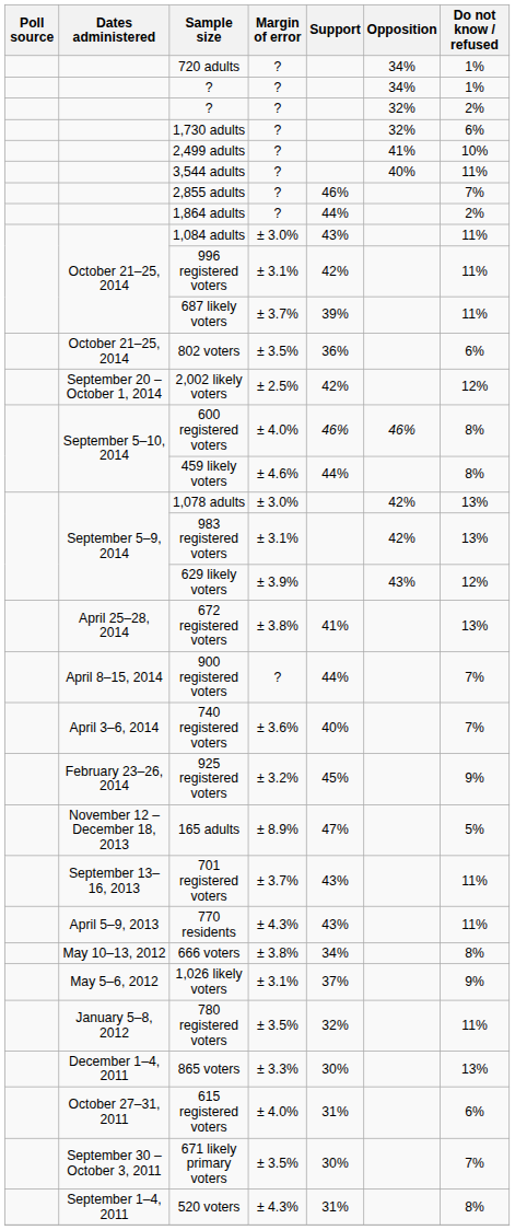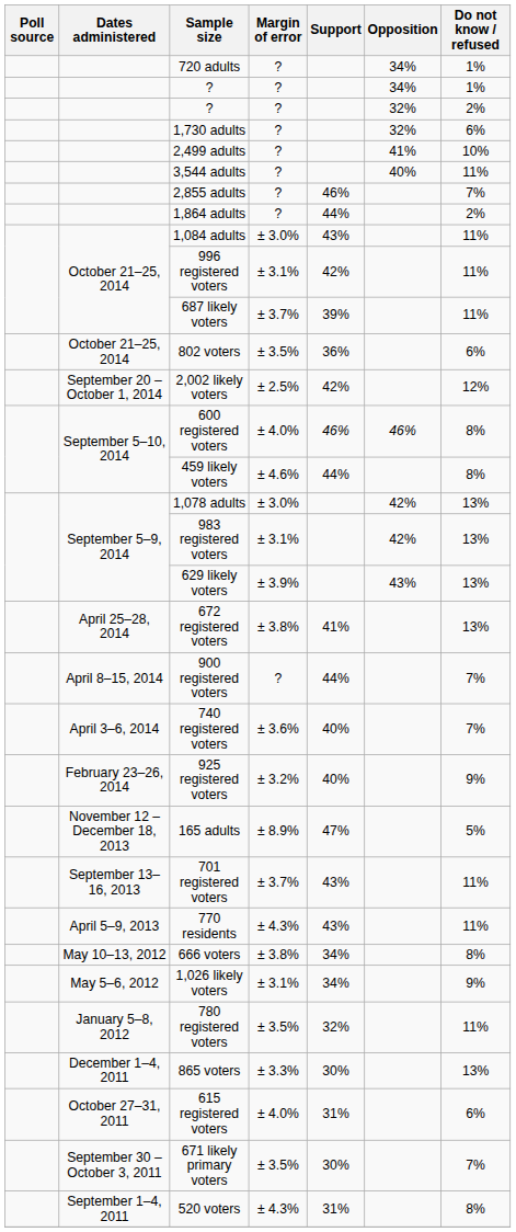 <table class="wikitable" style="text-align: center">
 <tr>
 <th>Poll source</th>
 <th>Dates administered</th>
 <th>Sample size</th>
 <th>Margin of error</th>
 <th>Support</th>
 <th>Opposition</th>
 <th>Do not know / refused</th>
 </tr>
 <tr>
 <td></td>
 <td></td>
 <td>720 adults</td>
 <td>?</td>
 <td></td>
 <td>34%</td>
 <td>1%</td>
 </tr>
 <tr>
 <td></td>
 <td></td>
 <td>?</td>
 <td>?</td>
 <td></td>
 <td>34%</td>
 <td>1%</td>
 </tr>
 <tr>
 <td></td>
 <td></td>
 <td>?</td>
 <td>?</td>
 <td></td>
 <td>32%</td>
 <td>2%</td>
 </tr>
 <tr>
 <td></td>
 <td></td>
 <td>1,730 adults</td>
 <td>?</td>
 <td></td>
 <td>32%</td>
 <td>6%</td>
 </tr>
 <tr>
 <td></td>
 <td></td>
 <td>2,499 adults</td>
 <td>?</td>
 <td></td>
 <td>41%</td>
 <td>10%</td>
 </tr>
 <tr>
 <td></td>
 <td></td>
 <td>3,544 adults</td>
 <td>?</td>
 <td></td>
 <td>40%</td>
 <td>11%</td>
 </tr>
 <tr>
 <td></td>
 <td></td>
 <td>2,855 adults</td>
 <td>?</td>
 <td>46%</td>
 <td></td>
 <td>7%</td>
 </tr>
 <tr>
 <td></td>
 <td></td>
 <td>1,864 adults</td>
 <td>?</td>
 <td>44%</td>
 <td></td>
 <td>2%</td>
 </tr>
 <tr>
 <td rowspan=3 colspan=1></td>
 <td rowspan=3 colspan=1 align=center>October 21–25, 2014</td>
 <td>1,084 adults</td>
 <td>± 3.0%</td>
 <td>43%</td>
 <td></td>
 <td>11%</td>
 </tr>
 <tr>
 <td>996 registered voters</td>
 <td>± 3.1%</td>
 <td>42%</td>
 <td></td>
 <td>11%</td>
 </tr>
 <tr>
 <td>687 likely voters</td>
 <td>± 3.7%</td>
 <td>39%</td>
 <td></td>
 <td>11%</td>
 </tr>
 <tr>
 <td></td>
 <td>October 21–25, 2014</td>
 <td>802 voters</td>
 <td>± 3.5%</td>
 <td>36%</td>
 <td></td>
 <td>6%</td>
 </tr>
 <tr>
 <td></td>
 <td>September 20 – October 1, 2014</td>
 <td>2,002 likely voters</td>
 <td>± 2.5%</td>
 <td>42%</td>
 <td></td>
 <td>12%</td>
 </tr>
 <tr>
 <td rowspan=2 colspan=1></td>
 <td rowspan=2 colspan=1 align=center>September 5–10, 2014</td>
 <td>600 registered voters</td>
 <td>± 4.0%</td>
 <td><em>46%</em></td>
 <td><em>46%</em></td>
 <td>8%</td>
 </tr>
 <tr>
 <td>459 likely voters</td>
 <td>± 4.6%</td>
 <td>44%</td>
 <td></td>
 <td>8%</td>
 </tr>
 <tr>
 <td rowspan=3 colspan=1></td>
 <td rowspan=3 colspan=1 align=center>September 5–9, 2014</td>
 <td>1,078 adults</td>
 <td>± 3.0%</td>
 <td></td>
 <td>42%</td>
 <td>13%</td>
 </tr>
 <tr>
 <td>983 registered voters</td>
 <td>± 3.1%</td>
 <td></td>
 <td>42%</td>
 <td>13%</td>
 </tr>
 <tr>
 <td>629 likely voters</td>
 <td>± 3.9%</td>
 <td></td>
 <td>43%</td>
-<td>12%</td>
+<td>13%</td>
 </tr>
 <tr>
 <td></td>
 <td>April 25–28, 2014</td>
 <td>672 registered voters</td>
 <td>± 3.8%</td>
 <td>41%</td>
 <td></td>
 <td>13%</td>
 </tr>
 <tr>
 <td></td>
 <td>April 8–15, 2014</td>
 <td>900 registered voters</td>
 <td>?</td>
 <td>44%</td>
 <td></td>
 <td>7%</td>
 </tr>
 <tr>
 <td></td>
 <td>April 3–6, 2014</td>
 <td>740 registered voters</td>
 <td>± 3.6%</td>
 <td>40%</td>
 <td></td>
 <td>7%</td>
 </tr>
 <tr>
 <td></td>
 <td>February 23–26, 2014</td>
 <td>925 registered voters</td>
 <td>± 3.2%</td>
-<td>45%</td>
+<td>40%</td>
 <td></td>
 <td>9%</td>
 </tr>
 <tr>
 <td></td>
 <td>November 12 – December 18, 2013</td>
 <td>165 adults</td>
 <td>± 8.9%</td>
 <td>47%</td>
 <td></td>
 <td>5%</td>
 </tr>
 <tr>
 <td></td>
 <td>September 13–16, 2013</td>
 <td>701 registered voters</td>
 <td>± 3.7%</td>
 <td>43%</td>
 <td></td>
 <td>11%</td>
 </tr>
 <tr>
 <td></td>
 <td>April 5–9, 2013</td>
 <td>770 residents</td>
 <td>± 4.3%</td>
 <td>43%</td>
 <td></td>
 <td>11%</td>
 </tr>
 <tr>
 <td></td>
 <td>May 10–13, 2012</td>
 <td>666 voters</td>
 <td>± 3.8%</td>
 <td>34%</td>
 <td></td>
 <td>8%</td>
 </tr>
 <tr>
 <td></td>
 <td>May 5–6, 2012</td>
 <td>1,026 likely voters</td>
 <td>± 3.1%</td>
-<td>37%</td>
+<td>34%</td>
 <td></td>
 <td>9%</td>
 </tr>
 <tr>
 <td></td>
 <td>January 5–8, 2012</td>
 <td>780 registered voters</td>
 <td>± 3.5%</td>
 <td>32%</td>
 <td></td>
 <td>11%</td>
 </tr>
 <tr>
 <td></td>
 <td>December 1–4, 2011</td>
 <td>865 voters</td>
 <td>± 3.3%</td>
 <td>30%</td>
 <td></td>
 <td>13%</td>
 </tr>
 <tr>
 <td></td>
 <td>October 27–31, 2011</td>
 <td>615 registered voters</td>
 <td>± 4.0%</td>
 <td>31%</td>
 <td></td>
 <td>6%</td>
 </tr>
 <tr>
 <td></td>
 <td>September 30 – October 3, 2011</td>
 <td>671 likely primary voters</td>
 <td>± 3.5%</td>
 <td>30%</td>
 <td></td>
 <td>7%</td>
 </tr>
 <tr>
 <td></td>
 <td>September 1–4, 2011</td>
 <td>520 voters</td>
 <td>± 4.3%</td>
 <td>31%</td>
 <td></td>
 <td>8%</td>
 </tr>
 <tr>
 </tr>
 </table>
